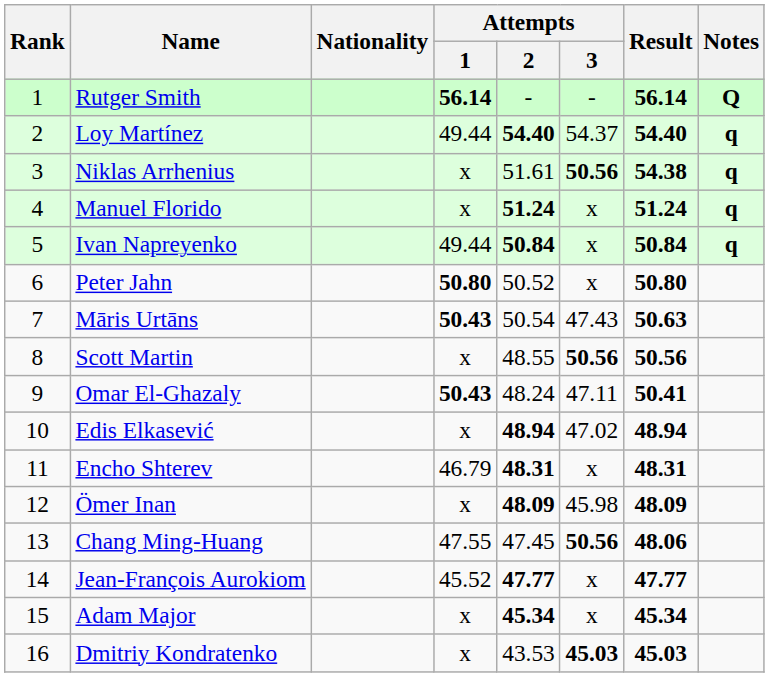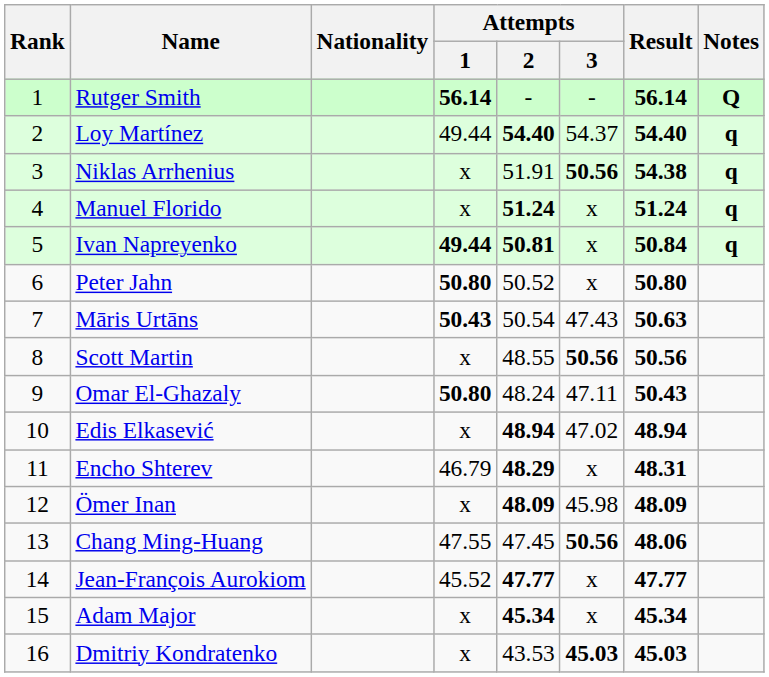 <table class="wikitable sortable" style="text-align:center">
 <tr>
 <th rowspan=2>Rank</th>
 <th rowspan=2>Name</th>
 <th rowspan=2>Nationality</th>
 <th colspan=3>Attempts</th>
 <th rowspan=2>Result</th>
 <th rowspan=2>Notes</th>
 </tr>
 <tr>
 <th>1</th>
 <th>2</th>
 <th>3</th>
 </tr>
 <tr bgcolor=ccffcc>
 <td>1</td>
 <td align=left><a href='#'>Rutger Smith</a></td>
 <td align=left></td>
 <td><strong>56.14</strong></td>
 <td>-</td>
 <td>-</td>
 <td><strong>56.14</strong></td>
 <td><strong>Q</strong></td>
 </tr>
 <tr bgcolor=ddffdd>
 <td>2</td>
 <td align=left><a href='#'>Loy Martínez</a></td>
 <td align=left></td>
 <td>49.44</td>
 <td><strong>54.40</strong></td>
 <td>54.37</td>
 <td><strong>54.40</strong></td>
 <td><strong>q</strong></td>
 </tr>
 <tr bgcolor=ddffdd>
 <td>3</td>
 <td align=left><a href='#'>Niklas Arrhenius</a></td>
 <td align=left></td>
 <td>x</td>
-<td>51.61</td>
+<td>51.91</td>
 <td><strong>50.56</strong></td>
 <td><strong>54.38</strong></td>
 <td><strong>q</strong></td>
 </tr>
 <tr bgcolor=ddffdd>
 <td>4</td>
 <td align=left><a href='#'>Manuel Florido</a></td>
 <td align=left></td>
 <td>x</td>
 <td><strong>51.24</strong></td>
 <td>x</td>
 <td><strong>51.24</strong></td>
 <td><strong>q</strong></td>
 </tr>
 <tr bgcolor=ddffdd>
 <td>5</td>
 <td align=left><a href='#'>Ivan Napreyenko</a></td>
 <td align=left></td>
-<td>49.44</td>
-<td><strong>50.84</strong></td>
+<td><strong>49.44</strong></td>
+<td><strong>50.81</strong></td>
 <td>x</td>
 <td><strong>50.84</strong></td>
 <td><strong>q</strong></td>
 </tr>
 <tr>
 <td>6</td>
 <td align=left><a href='#'>Peter Jahn</a></td>
 <td align=left></td>
 <td><strong>50.80</strong></td>
 <td>50.52</td>
 <td>x</td>
 <td><strong>50.80</strong></td>
 <td></td>
 </tr>
 <tr>
 <td>7</td>
 <td align=left><a href='#'>Māris Urtāns</a></td>
 <td align=left></td>
 <td><strong>50.43</strong></td>
 <td>50.54</td>
 <td>47.43</td>
 <td><strong>50.63</strong></td>
 <td></td>
 </tr>
 <tr>
 <td>8</td>
 <td align=left><a href='#'>Scott Martin</a></td>
 <td align=left></td>
 <td>x</td>
 <td>48.55</td>
 <td><strong>50.56</strong></td>
 <td><strong>50.56</strong></td>
 <td></td>
 </tr>
 <tr>
 <td>9</td>
 <td align=left><a href='#'>Omar El-Ghazaly</a></td>
 <td align=left></td>
-<td><strong>50.43</strong></td>
+<td><strong>50.80</strong></td>
 <td>48.24</td>
 <td>47.11</td>
-<td><strong>50.41</strong></td>
+<td><strong>50.43</strong></td>
 <td></td>
 </tr>
 <tr>
 <td>10</td>
 <td align=left><a href='#'>Edis Elkasević</a></td>
 <td align=left></td>
 <td>x</td>
 <td><strong>48.94</strong></td>
 <td>47.02</td>
 <td><strong>48.94</strong></td>
 <td></td>
 </tr>
 <tr>
 <td>11</td>
 <td align=left><a href='#'>Encho Shterev</a></td>
 <td align=left></td>
 <td>46.79</td>
-<td><strong>48.31</strong></td>
+<td><strong>48.29</strong></td>
 <td>x</td>
 <td><strong>48.31</strong></td>
 <td></td>
 </tr>
 <tr>
 <td>12</td>
 <td align=left><a href='#'>Ömer Inan</a></td>
 <td align=left></td>
 <td>x</td>
 <td><strong>48.09</strong></td>
 <td>45.98</td>
 <td><strong>48.09</strong></td>
 <td></td>
 </tr>
 <tr>
 <td>13</td>
 <td align=left><a href='#'>Chang Ming-Huang</a></td>
 <td align=left></td>
 <td>47.55</td>
 <td>47.45</td>
 <td><strong>50.56</strong></td>
 <td><strong>48.06</strong></td>
 <td></td>
 </tr>
 <tr>
 <td>14</td>
 <td align=left><a href='#'>Jean-François Aurokiom</a></td>
 <td align=left></td>
 <td>45.52</td>
 <td><strong>47.77</strong></td>
 <td>x</td>
 <td><strong>47.77</strong></td>
 <td></td>
 </tr>
 <tr>
 <td>15</td>
 <td align=left><a href='#'>Adam Major</a></td>
 <td align=left></td>
 <td>x</td>
 <td><strong>45.34</strong></td>
 <td>x</td>
 <td><strong>45.34</strong></td>
 <td></td>
 </tr>
 <tr>
 <td>16</td>
 <td align=left><a href='#'>Dmitriy Kondratenko</a></td>
 <td align=left></td>
 <td>x</td>
 <td>43.53</td>
 <td><strong>45.03</strong></td>
 <td><strong>45.03</strong></td>
 <td></td>
 </tr>
 </table>
